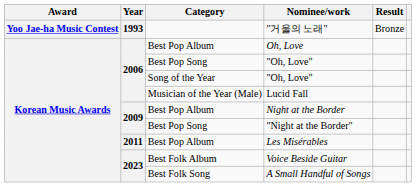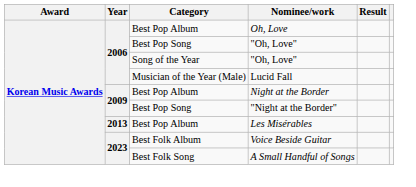 <table class="wikitable sortable plainrowheaders">
 <tr>
 <th scope="col">Award</th>
 <th scope="col">Year</th>
 <th scope="col">Category</th>
 <th scope="col">Nominee/work</th>
 <th scope="col">Result</th>
 <th scope="col" class="unsortable"></th>
-</tr>
-<tr>
-<th scope="row"><a href='#'>Yoo Jae-ha Music Contest</a></th>
-<th scope="row">1993</th>
-<td></td>
-<td>"거울의 노래"</td>
-<td style="text-align:center;">Bronze</td>
-<td></td>
 </tr>
 <tr>
 <th rowspan="9" scope="row"><a href='#'>Korean Music Awards</a></th>
 <th scope="row" rowspan="4">2006</th>
 <td>Best Pop Album</td>
 <td><em>Oh, Love</em></td>
 <td></td>
 <td></td>
 </tr>
 <tr>
 <td>Best Pop Song</td>
 <td>"Oh, Love"</td>
 <td></td>
 <td></td>
 </tr>
 <tr>
 <td>Song of the Year</td>
 <td>"Oh, Love"</td>
 <td></td>
 <td></td>
 </tr>
 <tr>
 <td>Musician of the Year (Male)</td>
 <td>Lucid Fall</td>
 <td></td>
 <td></td>
 </tr>
 <tr>
 <th scope="row" rowspan="2">2009</th>
 <td>Best Pop Album</td>
 <td><em>Night at the Border</em></td>
 <td></td>
 <td></td>
 </tr>
 <tr>
 <td>Best Pop Song</td>
 <td>"Night at the Border"</td>
 <td></td>
 <td></td>
 </tr>
 <tr>
-<th scope="row">2011</th>
+<th scope="row">2013</th>
 <td>Best Pop Album</td>
 <td><em>Les Misérables</em></td>
 <td></td>
 <td></td>
 </tr>
 <tr>
 <th rowspan="2">2023</th>
 <td>Best Folk Album</td>
 <td><em>Voice Beside Guitar</em></td>
 <td></td>
 <td></td>
 </tr>
 <tr>
 <td>Best Folk Song</td>
 <td><em>A Small Handful of Songs</em></td>
 <td></td>
 <td></td>
 </tr>
 </table>
